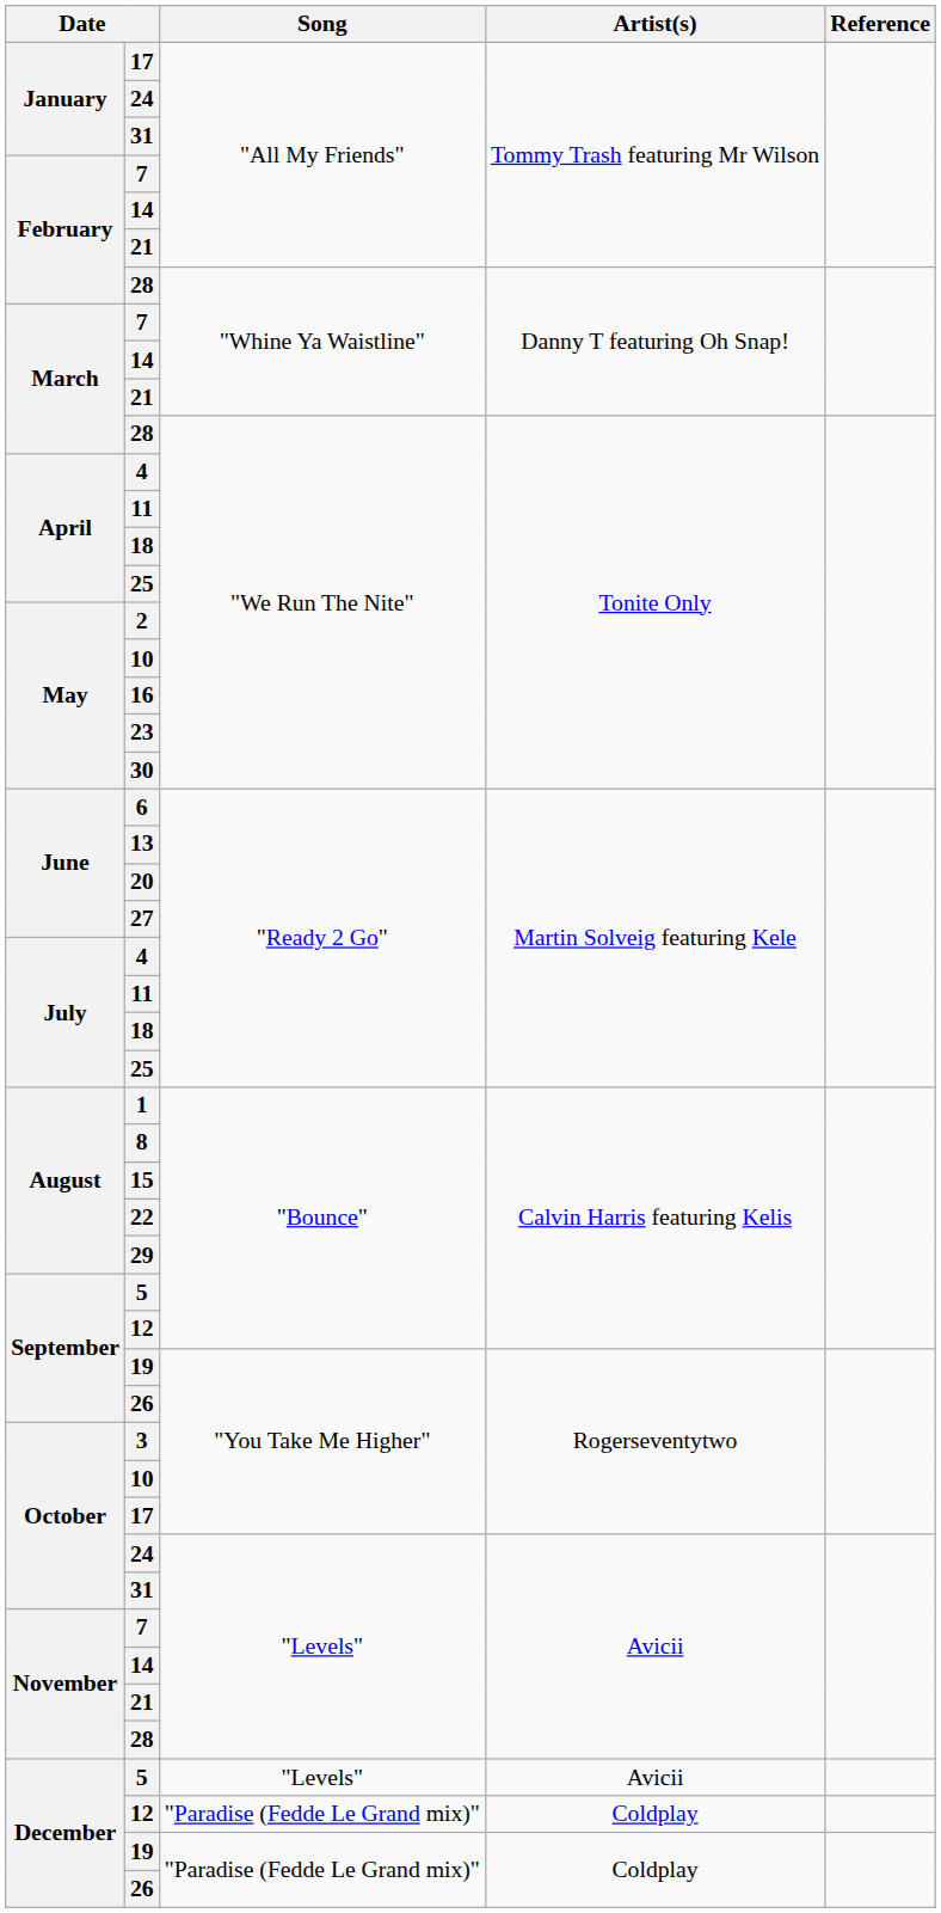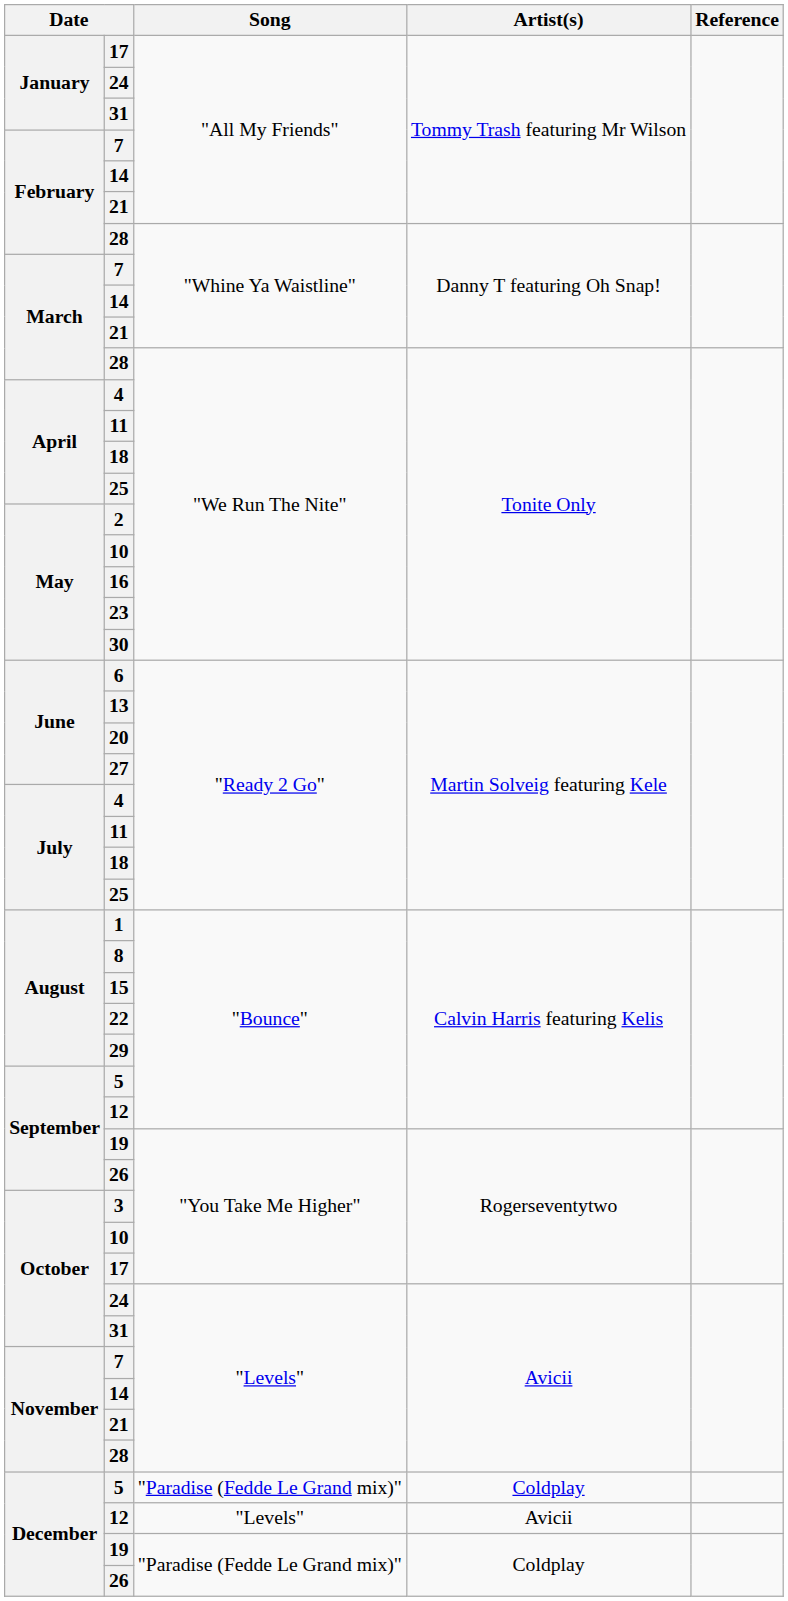 <table class="wikitable">
 <tr>
 <th colspan="2">Date</th>
 <th>Song</th>
 <th>Artist(s)</th>
 <th>Reference</th>
 </tr>
 <tr>
 <th rowspan="3">January</th>
 <th>17</th>
 <td rowspan="6" align="center">"All My Friends"</td>
 <td rowspan="6" align="center"><a href='#'>Tommy Trash</a> featuring Mr Wilson</td>
 <td rowspan="6" align="center"></td>
 </tr>
 <tr>
 <th>24</th>
 </tr>
 <tr>
 <th>31</th>
 </tr>
 <tr>
 <th rowspan="4">February</th>
 <th>7</th>
 </tr>
 <tr>
 <th>14</th>
 </tr>
 <tr>
 <th>21</th>
 </tr>
 <tr>
 <th>28</th>
 <td rowspan="4" align="center">"Whine Ya Waistline"</td>
 <td rowspan="4" align="center">Danny T featuring Oh Snap!</td>
 <td rowspan="4" align="center"></td>
 </tr>
 <tr>
 <th rowspan="4">March</th>
 <th>7</th>
 </tr>
 <tr>
 <th>14</th>
 </tr>
 <tr>
 <th>21</th>
 </tr>
 <tr>
 <th>28</th>
 <td rowspan="10" align="center">"We Run The Nite"</td>
 <td rowspan="10" align="center"><a href='#'>Tonite Only</a></td>
 <td rowspan="10" align="center"></td>
 </tr>
 <tr>
 <th rowspan="4">April</th>
 <th>4</th>
 </tr>
 <tr>
 <th>11</th>
 </tr>
 <tr>
 <th>18</th>
 </tr>
 <tr>
 <th>25</th>
 </tr>
 <tr>
 <th rowspan="5">May</th>
 <th>2</th>
 </tr>
 <tr>
 <th>10</th>
 </tr>
 <tr>
 <th>16</th>
 </tr>
 <tr>
 <th>23</th>
 </tr>
 <tr>
 <th>30</th>
 </tr>
 <tr>
 <th rowspan="4">June</th>
 <th>6</th>
 <td rowspan="8" align="center">"<a href='#'>Ready 2 Go</a>"</td>
 <td rowspan="8" align="center"><a href='#'>Martin Solveig</a> featuring <a href='#'>Kele</a></td>
 <td rowspan="8" align="center"></td>
 </tr>
 <tr>
 <th>13</th>
 </tr>
 <tr>
 <th>20</th>
 </tr>
 <tr>
 <th>27</th>
 </tr>
 <tr>
 <th rowspan="4">July</th>
 <th>4</th>
 </tr>
 <tr>
 <th>11</th>
 </tr>
 <tr>
 <th>18</th>
 </tr>
 <tr>
 <th>25</th>
 </tr>
 <tr>
 <th rowspan="5">August</th>
 <th>1</th>
 <td rowspan="7" align="center">"<a href='#'>Bounce</a>"</td>
 <td rowspan="7" align="center"><a href='#'>Calvin Harris</a> featuring <a href='#'>Kelis</a></td>
 <td rowspan="7" align="center"></td>
 </tr>
 <tr>
 <th>8</th>
 </tr>
 <tr>
 <th>15</th>
 </tr>
 <tr>
 <th>22</th>
 </tr>
 <tr>
 <th>29</th>
 </tr>
 <tr>
 <th rowspan="4">September</th>
 <th>5</th>
 </tr>
 <tr>
 <th>12</th>
 </tr>
 <tr>
 <th>19</th>
 <td rowspan="5" align="center">"You Take Me Higher"</td>
 <td rowspan="5" align="center">Rogerseventytwo</td>
 <td rowspan="5" align="center"></td>
 </tr>
 <tr>
 <th>26</th>
 </tr>
 <tr>
 <th rowspan="5">October</th>
 <th>3</th>
 </tr>
 <tr>
 <th>10</th>
 </tr>
 <tr>
 <th>17</th>
 </tr>
 <tr>
 <th>24</th>
 <td rowspan="6" align="center">"<a href='#'>Levels</a>"</td>
 <td rowspan="6" align="center"><a href='#'>Avicii</a></td>
 <td rowspan="6" align="center"></td>
 </tr>
 <tr>
 <th>31</th>
 </tr>
 <tr>
 <th rowspan="4">November</th>
 <th>7</th>
 </tr>
 <tr>
 <th>14</th>
 </tr>
 <tr>
 <th>21</th>
 </tr>
 <tr>
 <th>28</th>
 </tr>
 <tr>
 <th rowspan="4">December</th>
 <th>5</th>
-<td align="center">"Levels"</td>
-<td align="center">Avicii</td>
+<td align="center">"<a href='#'>Paradise</a> (<a href='#'>Fedde Le Grand</a> mix)"</td>
+<td align="center"><a href='#'>Coldplay</a></td>
 <td align="center"></td>
 </tr>
 <tr>
 <th>12</th>
-<td align="center">"<a href='#'>Paradise</a> (<a href='#'>Fedde Le Grand</a> mix)"</td>
-<td align="center"><a href='#'>Coldplay</a></td>
+<td align="center">"Levels"</td>
+<td align="center">Avicii</td>
 <td align="center"></td>
 </tr>
 <tr>
 <th>19</th>
 <td rowspan="2" align="center">"Paradise (Fedde Le Grand mix)"</td>
 <td rowspan="2" align="center">Coldplay</td>
 <td rowspan="2" align="center"></td>
 </tr>
 <tr>
 <th>26</th>
 </tr>
 </table>
